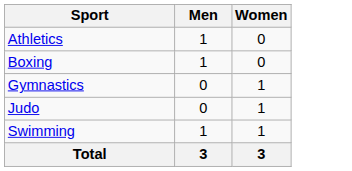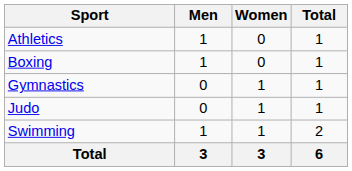 <table class="wikitable sortable" style="text-align:center;">
 <tr>
 <th width=180>Sport</th>
 <th width=55>Men</th>
 <th width=55>Women</th>
+<th width=55>Total</th>
 </tr>
 <tr>
 <td align=left><a href='#'>Athletics</a></td>
 <td>1</td>
 <td>0</td>
+<td>1</td>
 </tr>
 <tr>
 <td align=left><a href='#'>Boxing</a></td>
 <td>1</td>
 <td>0</td>
+<td>1</td>
 </tr>
 <tr>
 <td align=left><a href='#'>Gymnastics</a></td>
 <td>0</td>
+<td>1</td>
 <td>1</td>
 </tr>
 <tr>
 <td align=left><a href='#'>Judo</a></td>
 <td>0</td>
 <td>1</td>
+<td>1</td>
 </tr>
 <tr>
 <td align=left><a href='#'>Swimming</a></td>
 <td>1</td>
 <td>1</td>
+<td>2</td>
 </tr>
 <tr>
 <th>Total</th>
 <th>3</th>
 <th>3</th>
+<th>6</th>
 </tr>
 </table>
